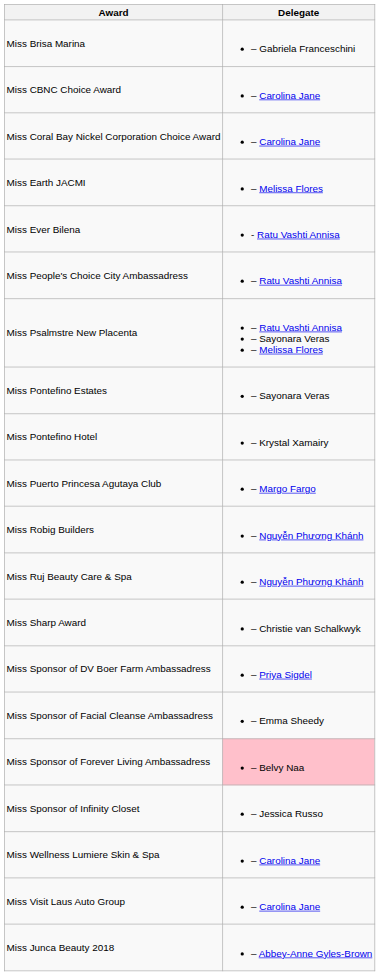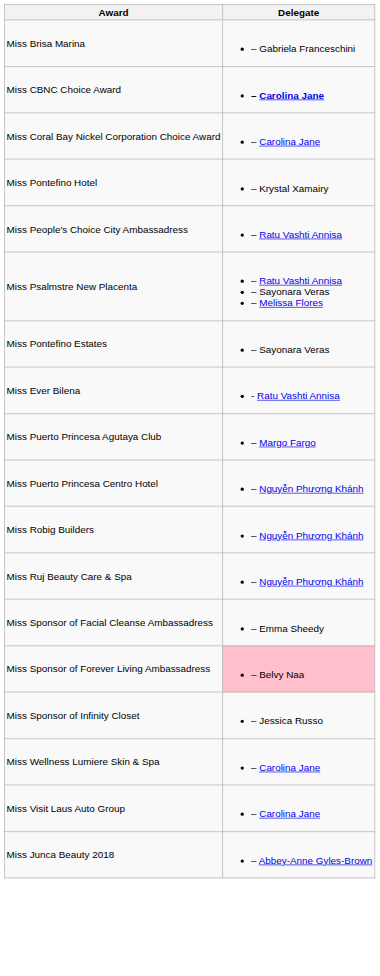 <table class="wikitable" style="font-size: 95%">
 <tr>
 <th>Award</th>
 <th>Delegate</th>
 </tr>
 <tr>
 <td>Miss Brisa Marina</td>
 <td><br><ul><li> – Gabriela Franceschini</li></ul></td>
 </tr>
 <tr>
 <td>Miss CBNC Choice Award</td>
-<td><br><ul><li> – <a href='#'>Carolina Jane</a></li></ul></td>
+<td><strong><br><ul><li> – <a href='#'>Carolina Jane</a></li></ul></strong></td>
 </tr>
 <tr>
 <td>Miss Coral Bay Nickel Corporation Choice Award</td>
 <td><br><ul><li> – <a href='#'>Carolina Jane</a></li></ul></td>
 </tr>
 <tr>
-<td>Miss Earth JACMI</td>
-<td><br><ul><li> – <a href='#'>Melissa Flores</a></li></ul></td>
-</tr>
-<tr>
-<td>Miss Ever Bilena</td>
-<td><br><ul><li> - <a href='#'>Ratu Vashti Annisa</a></li></ul></td>
+<td>Miss Pontefino Hotel</td>
+<td><br><ul><li> – Krystal Xamairy</li></ul></td>
 </tr>
 <tr>
 <td>Miss People's Choice City Ambassadress</td>
 <td><br><ul><li> – <a href='#'>Ratu Vashti Annisa</a></li></ul></td>
 </tr>
 <tr>
 <td>Miss Psalmstre New Placenta</td>
 <td><br><ul><li> – <a href='#'>Ratu Vashti Annisa</a></li><li> – Sayonara Veras</li><li> – <a href='#'>Melissa Flores</a></li></ul></td>
 </tr>
 <tr>
 <td>Miss Pontefino Estates</td>
 <td><br><ul><li> – Sayonara Veras</li></ul></td>
 </tr>
 <tr>
-<td>Miss Pontefino Hotel</td>
-<td><br><ul><li> – Krystal Xamairy</li></ul></td>
+<td>Miss Ever Bilena</td>
+<td><br><ul><li> - <a href='#'>Ratu Vashti Annisa</a></li></ul></td>
 </tr>
 <tr>
 <td>Miss Puerto Princesa Agutaya Club</td>
 <td><br><ul><li> – <a href='#'>Margo Fargo</a></li></ul></td>
+</tr>
+<tr>
+<td>Miss Puerto Princesa Centro Hotel</td>
+<td><br><ul><li> – <a href='#'>Nguyễn Phương Khánh</a></li></ul></td>
 </tr>
 <tr>
 <td>Miss Robig Builders</td>
 <td><br><ul><li> – <a href='#'>Nguyễn Phương Khánh</a></li></ul></td>
 </tr>
 <tr>
 <td>Miss Ruj Beauty Care & Spa</td>
 <td><br><ul><li> – <a href='#'>Nguyễn Phương Khánh</a></li></ul></td>
-</tr>
-<tr>
-<td>Miss Sharp Award</td>
-<td><br><ul><li> – Christie van Schalkwyk</li></ul></td>
-</tr>
-<tr>
-<td>Miss Sponsor of DV Boer Farm Ambassadress</td>
-<td><br><ul><li> – <a href='#'>Priya Sigdel</a></li></ul></td>
 </tr>
 <tr>
 <td>Miss Sponsor of Facial Cleanse Ambassadress</td>
 <td><br><ul><li> – Emma Sheedy</li></ul></td>
 </tr>
 <tr>
 <td>Miss Sponsor of Forever Living Ambassadress</td>
 <td style="background: pink;"><br><ul><li> – Belvy Naa</li></ul></td>
 </tr>
 <tr>
 <td>Miss Sponsor of Infinity Closet</td>
 <td><br><ul><li> – Jessica Russo</li></ul></td>
 </tr>
 <tr>
 <td>Miss Wellness Lumiere Skin & Spa</td>
 <td><br><ul><li> – <a href='#'>Carolina Jane</a></li></ul></td>
 </tr>
 <tr>
 <td>Miss Visit Laus Auto Group</td>
 <td><br><ul><li> – <a href='#'>Carolina Jane</a></li></ul></td>
 </tr>
 <tr>
 <td>Miss Junca Beauty 2018</td>
 <td><br><ul><li> – <a href='#'>Abbey-Anne Gyles-Brown</a></li></ul></td>
 </tr>
 </table>
